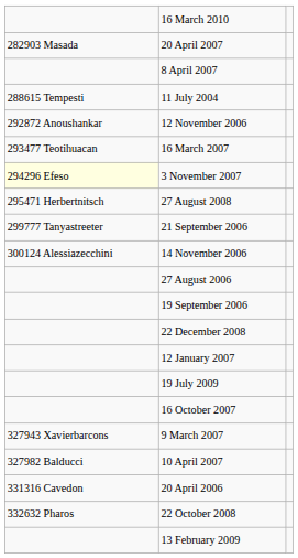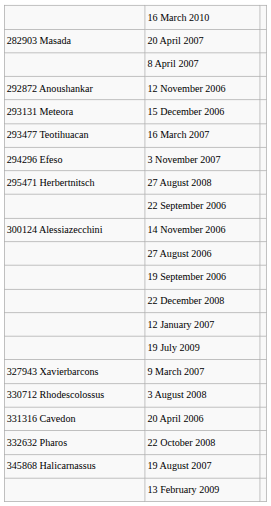 <table class="wikitable" style="font-size: 89%; float: left; width: 26em; margin-right: 1em; height: 700px">
 <tr>
 <td></td>
 <td>16 March 2010</td>
 <td></td>
 </tr>
 <tr>
 <td>282903 Masada</td>
 <td>20 April 2007</td>
 <td></td>
 </tr>
 <tr>
 <td></td>
 <td>8 April 2007</td>
 <td></td>
 </tr>
 <tr>
-<td>288615 Tempesti</td>
-<td>11 July 2004</td>
+<td>292872 Anoushankar</td>
+<td>12 November 2006</td>
 <td></td>
 </tr>
 <tr>
-<td>292872 Anoushankar</td>
-<td>12 November 2006</td>
+<td>293131 Meteora</td>
+<td>15 December 2006</td>
 <td></td>
 </tr>
 <tr>
 <td>293477 Teotihuacan</td>
 <td>16 March 2007</td>
 <td></td>
 </tr>
 <tr>
-<td style="background: lightyellow;">294296 Efeso</td>
+<td>294296 Efeso</td>
 <td>3 November 2007</td>
 <td></td>
 </tr>
 <tr>
 <td>295471 Herbertnitsch</td>
 <td>27 August 2008</td>
 <td></td>
 </tr>
 <tr>
-<td>299777 Tanyastreeter</td>
-<td>21 September 2006</td>
+<td></td>
+<td>22 September 2006</td>
 <td></td>
 </tr>
 <tr>
 <td>300124 Alessiazecchini</td>
 <td>14 November 2006</td>
 <td></td>
 </tr>
 <tr>
 <td></td>
 <td>27 August 2006</td>
 <td></td>
 </tr>
 <tr>
 <td></td>
 <td>19 September 2006</td>
 <td></td>
 </tr>
 <tr>
 <td></td>
 <td>22 December 2008</td>
 <td></td>
 </tr>
 <tr>
 <td></td>
 <td>12 January 2007</td>
 <td></td>
 </tr>
 <tr>
 <td></td>
 <td>19 July 2009</td>
 <td></td>
 </tr>
 <tr>
-<td></td>
-<td>16 October 2007</td>
-<td></td>
-</tr>
-<tr>
 <td>327943 Xavierbarcons</td>
 <td>9 March 2007</td>
 <td></td>
 </tr>
 <tr>
-<td>327982 Balducci</td>
-<td>10 April 2007</td>
+<td>330712 Rhodescolossus</td>
+<td>3 August 2008</td>
 <td></td>
 </tr>
 <tr>
 <td>331316 Cavedon</td>
 <td>20 April 2006</td>
 <td></td>
 </tr>
 <tr>
 <td>332632 Pharos</td>
 <td>22 October 2008</td>
 <td></td>
 </tr>
 <tr>
+<td>345868 Halicarnassus</td>
+<td>19 August 2007</td>
+<td></td>
+</tr>
+<tr>
 <td></td>
 <td>13 February 2009</td>
 <td></td>
 </tr>
 </table>
